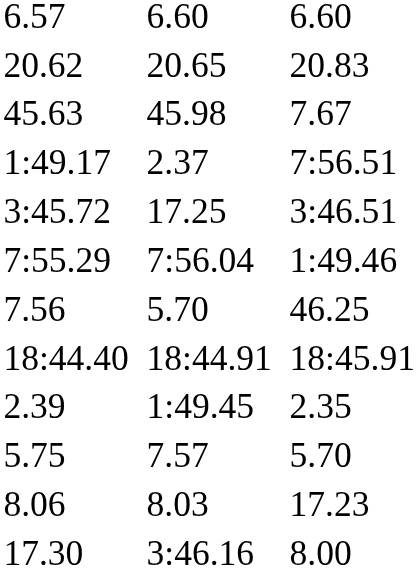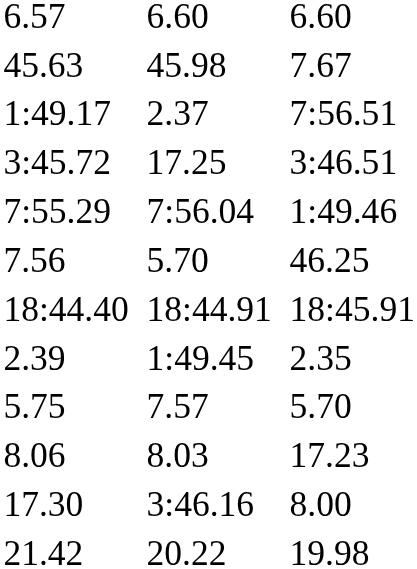 <table>
 <tr>
 <td></td>
 <td></td>
 <td>6.57</td>
 <td></td>
 <td>6.60</td>
 <td></td>
 <td>6.60</td>
-</tr>
-<tr>
-<td></td>
-<td></td>
-<td>20.62</td>
-<td></td>
-<td>20.65</td>
-<td></td>
-<td>20.83</td>
 </tr>
 <tr>
 <td></td>
 <td></td>
 <td>45.63</td>
 <td></td>
 <td>45.98</td>
 <td></td>
 <td>7.67</td>
 </tr>
 <tr>
 <td></td>
 <td></td>
 <td>1:49.17</td>
 <td></td>
 <td>2.37</td>
 <td></td>
 <td>7:56.51</td>
 </tr>
 <tr>
 <td></td>
 <td></td>
 <td>3:45.72</td>
 <td></td>
 <td>17.25</td>
 <td></td>
 <td>3:46.51</td>
 </tr>
 <tr>
 <td></td>
 <td></td>
 <td>7:55.29</td>
 <td></td>
 <td>7:56.04</td>
 <td></td>
 <td>1:49.46</td>
 </tr>
 <tr>
 <td></td>
 <td></td>
 <td>7.56</td>
 <td></td>
 <td>5.70</td>
 <td></td>
 <td>46.25</td>
 </tr>
 <tr>
 <td></td>
 <td></td>
 <td>18:44.40</td>
 <td></td>
 <td>18:44.91</td>
 <td></td>
 <td>18:45.91</td>
 </tr>
 <tr>
 <td></td>
 <td></td>
 <td>2.39</td>
 <td></td>
 <td>1:49.45</td>
 <td></td>
 <td>2.35</td>
 </tr>
 <tr>
 <td></td>
 <td></td>
 <td>5.75</td>
 <td></td>
 <td>7.57</td>
 <td></td>
 <td>5.70</td>
 </tr>
 <tr>
 <td></td>
 <td></td>
 <td>8.06</td>
 <td></td>
 <td>8.03</td>
 <td></td>
 <td>17.23</td>
 </tr>
 <tr>
 <td></td>
 <td></td>
 <td>17.30</td>
 <td></td>
 <td>3:46.16</td>
 <td></td>
 <td>8.00</td>
 </tr>
+<tr>
+<td></td>
+<td></td>
+<td>21.42</td>
+<td></td>
+<td>20.22</td>
+<td></td>
+<td>19.98</td>
+</tr>
 </table>
